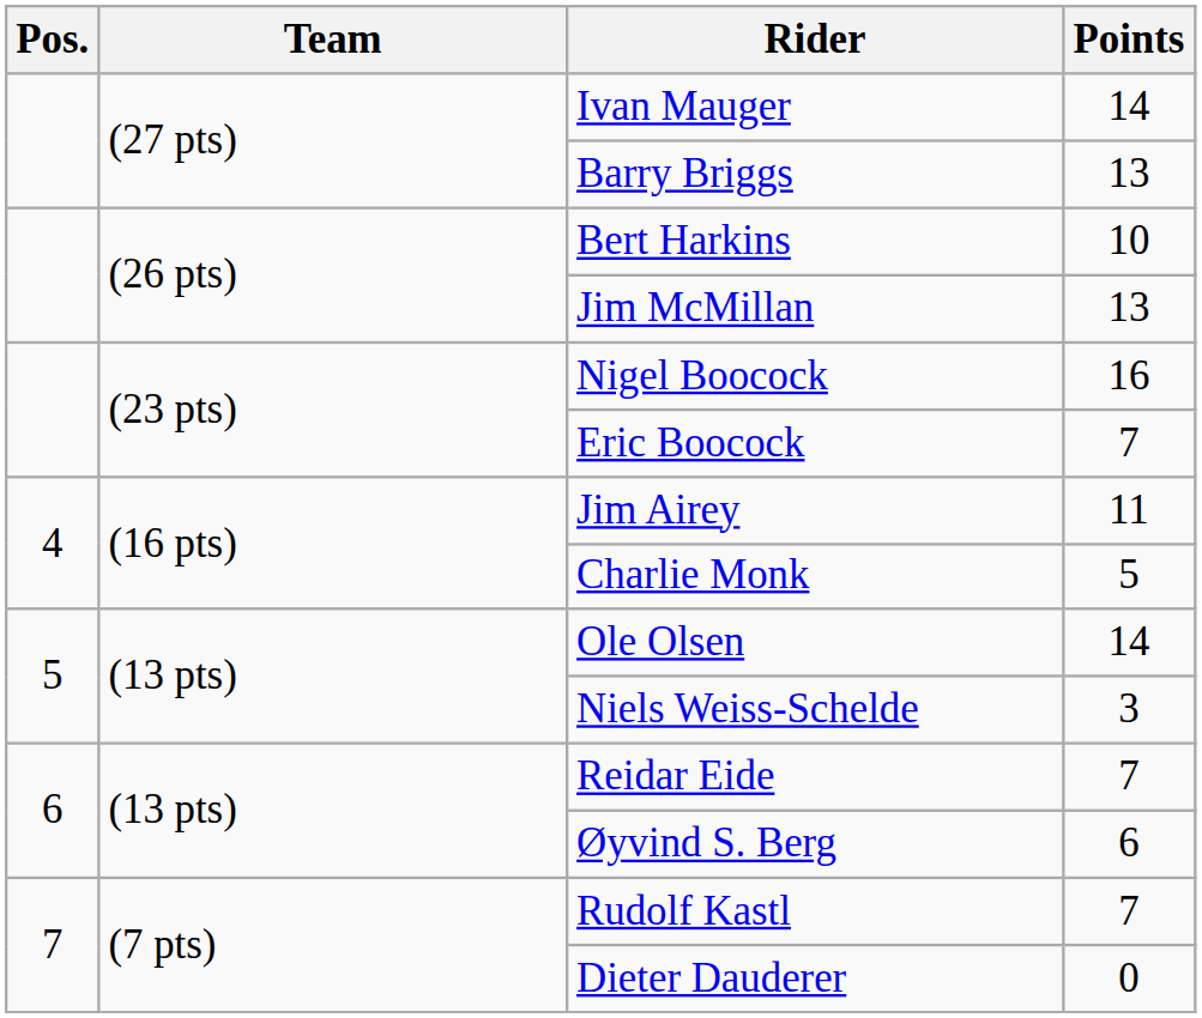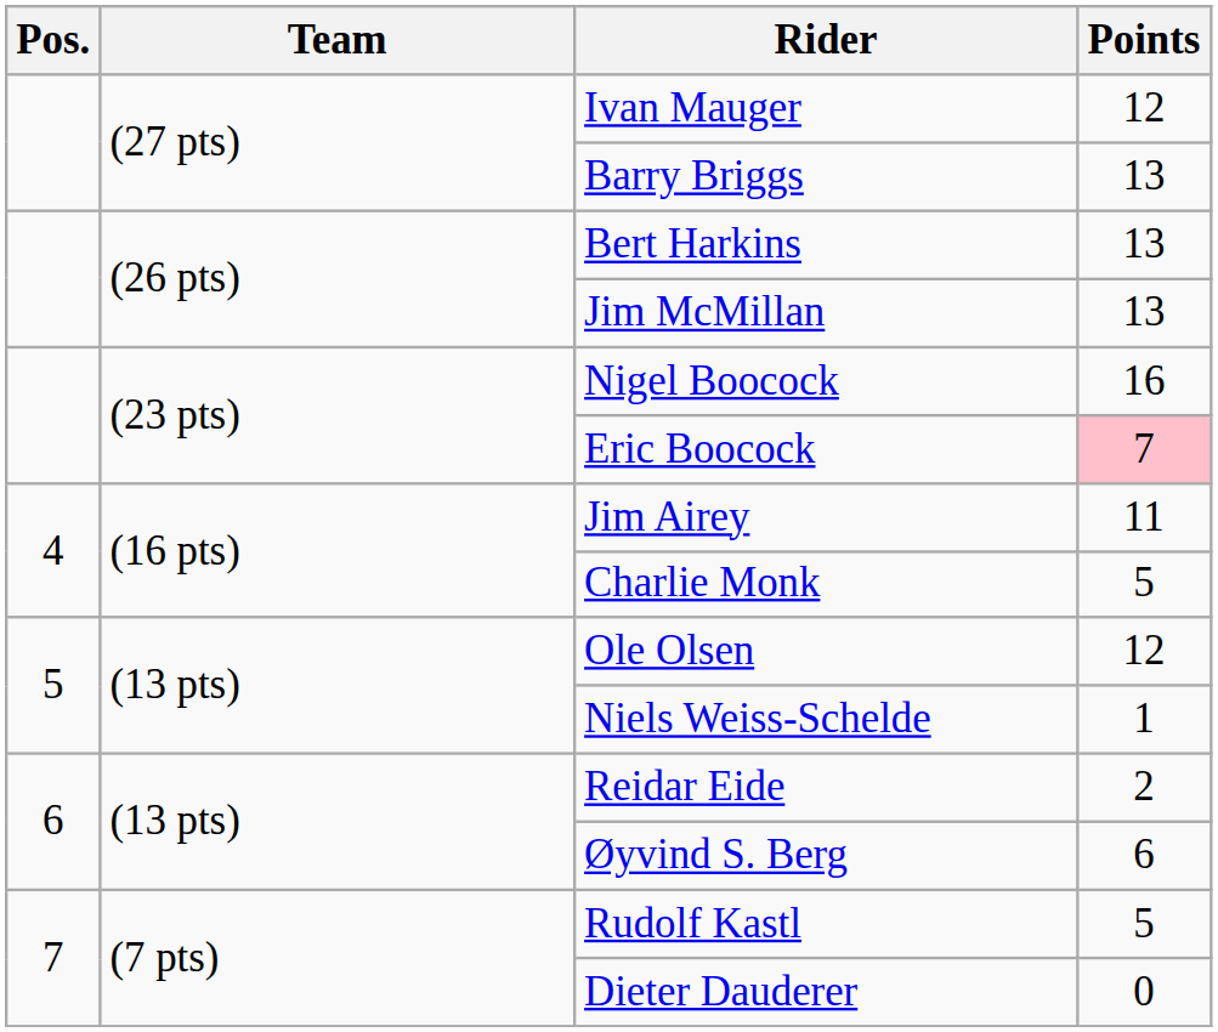 <table class=wikitable style="font-size:93%;">
 <tr>
 <th width=25px>Pos.</th>
 <th width=160px>Team</th>
 <th width=170px>Rider</th>
 <th width=40px>Points</th>
 </tr>
 <tr align=center >
 <td rowspan=2 ></td>
 <td rowspan=2 align=left> (27 pts)</td>
 <td align=left><a href='#'>Ivan Mauger</a></td>
-<td>14</td>
+<td>12</td>
 </tr>
 <tr align=center >
 <td align=left><a href='#'>Barry Briggs</a></td>
 <td>13</td>
 </tr>
 <tr align=center >
 <td rowspan=2 ></td>
 <td rowspan=2 align=left> (26 pts)</td>
 <td align=left><a href='#'>Bert Harkins</a></td>
-<td>10</td>
+<td>13</td>
 </tr>
 <tr align=center >
 <td align=left><a href='#'>Jim McMillan</a></td>
 <td>13</td>
 </tr>
 <tr align=center >
 <td rowspan=2 ></td>
 <td rowspan=2 align=left> (23 pts)</td>
 <td align=left><a href='#'>Nigel Boocock</a></td>
 <td>16</td>
 </tr>
 <tr align=center >
 <td align=left><a href='#'>Eric Boocock</a></td>
-<td>7</td>
+<td style="background: pink;">7</td>
 </tr>
 <tr align=center>
 <td rowspan=2>4</td>
 <td rowspan=2 align=left> (16 pts)</td>
 <td align=left><a href='#'>Jim Airey</a></td>
 <td>11</td>
 </tr>
 <tr align=center>
 <td align=left><a href='#'>Charlie Monk</a></td>
 <td>5</td>
 </tr>
 <tr align=center>
 <td rowspan=2>5</td>
 <td rowspan=2 align=left> (13 pts)</td>
 <td align=left><a href='#'>Ole Olsen</a></td>
-<td>14</td>
+<td>12</td>
 </tr>
 <tr align=center>
 <td align=left><a href='#'>Niels Weiss-Schelde</a></td>
-<td>3</td>
+<td>1</td>
 </tr>
 <tr align=center>
 <td rowspan=2>6</td>
 <td rowspan=2 align=left> (13 pts)</td>
 <td align=left><a href='#'>Reidar Eide</a></td>
-<td>7</td>
+<td>2</td>
 </tr>
 <tr align=center>
 <td align=left><a href='#'>Øyvind S. Berg</a></td>
 <td>6</td>
 </tr>
 <tr align=center>
 <td rowspan=2>7</td>
 <td rowspan=2 align=left> (7 pts)</td>
 <td align=left><a href='#'>Rudolf Kastl</a></td>
-<td>7</td>
+<td>5</td>
 </tr>
 <tr align=center>
 <td align=left><a href='#'>Dieter Dauderer</a></td>
 <td>0</td>
 </tr>
 </table>
